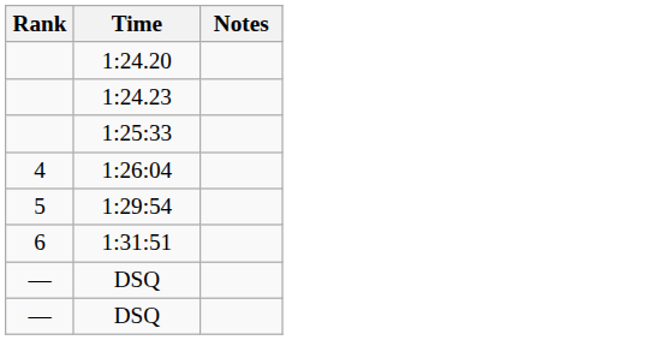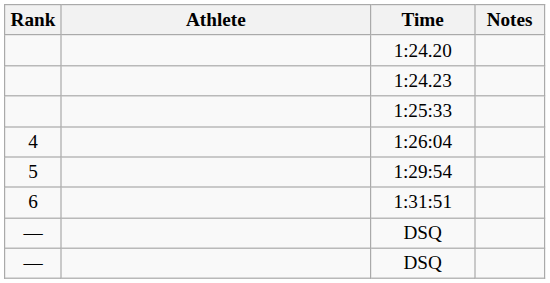 <table class="wikitable" style="text-align:center">
 <tr>
 <th width=40>Rank</th>
+<th width=250>Athlete</th>
 <th width=80>Time</th>
 <th width=50>Notes</th>
 </tr>
 <tr>
 <td></td>
+<td align=left></td>
 <td>1:24.20</td>
 <td></td>
 </tr>
 <tr>
 <td></td>
+<td align=left></td>
 <td>1:24.23</td>
 <td></td>
 </tr>
 <tr>
 <td></td>
+<td align=left></td>
 <td>1:25:33</td>
 <td></td>
 </tr>
 <tr>
 <td>4</td>
+<td align=left></td>
 <td>1:26:04</td>
 <td></td>
 </tr>
 <tr>
 <td>5</td>
+<td align=left></td>
 <td>1:29:54</td>
 <td></td>
 </tr>
 <tr>
 <td>6</td>
+<td align=left></td>
 <td>1:31:51</td>
 <td></td>
 </tr>
 <tr>
 <td>—</td>
+<td align=left></td>
 <td>DSQ</td>
 <td></td>
 </tr>
 <tr>
 <td>—</td>
+<td align=left></td>
 <td>DSQ</td>
 <td></td>
 </tr>
 </table>
